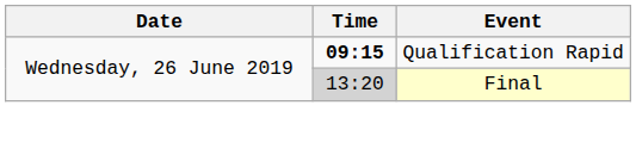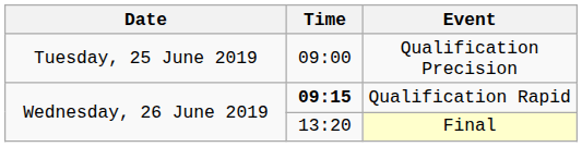 <table class = "wikitable" style="text-align:center;">
 <tr>
 <th width=200>Date</th>
 <th width=50>Time</th>
 <th width=150>Event</th>
 </tr>
 <tr>
+<td>Tuesday, 25 June 2019</td>
+<td>09:00</td>
+<td>Qualification Precision</td>
+</tr>
+<tr>
 <td rowspan=2>Wednesday, 26 June 2019</td>
 <td><strong>09:15</strong></td>
 <td>Qualification Rapid</td>
 </tr>
 <tr>
-<td style="background: lightgrey;">13:20</td>
+<td>13:20</td>
 <td bgcolor=ffffcc>Final</td>
 </tr>
 </table>
